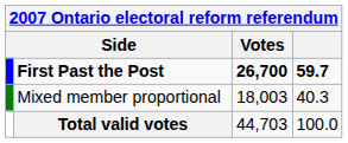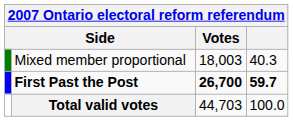 <table class="wikitable" style="font-size: 95; clear:both">
 <tr style="background:#e9e9e9;">
 <th colspan=4><a href='#'>2007 Ontario electoral reform referendum</a></th>
 </tr>
 <tr style="background:#e9e9e9;">
 <th colspan=2 style="width: 130px">Side</th>
 <th style="width: 50px">Votes</th>
 <th style="width: 40px"></th>
 </tr>
 <tr>
+<td style="background:green;"></td>
+<td>Mixed member proportional</td>
+<td>18,003</td>
+<td>40.3</td>
+</tr>
+<tr>
 <td style="background:blue;"></td>
 <td><strong>First Past the Post</strong></td>
 <td><strong>26,700</strong></td>
 <td><strong>59.7</strong></td>
-</tr>
-<tr>
-<td style="background:green;"></td>
-<td>Mixed member proportional</td>
-<td>18,003</td>
-<td>40.3</td>
 </tr>
 <tr>
 <td bgcolor="white"></td>
 <th>Total valid votes</th>
 <td>44,703</td>
 <td>100.0</td>
 </tr>
 </table>
